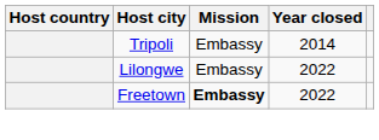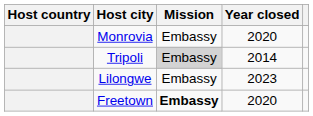 <table class="wikitable plainrowheaders" style="text-align:center;">
 <tr>
 <th scope="col">Host country</th>
 <th scope="col">Host city</th>
 <th scope="col">Mission</th>
 <th scope="col">Year closed</th>
 <th scope="col"></th>
 </tr>
 <tr>
 <th scope="row"></th>
+<td><a href='#'>Monrovia</a></td>
+<td>Embassy</td>
+<td>2020</td>
+<td></td>
+</tr>
+<tr>
+<th scope="row"></th>
 <td><a href='#'>Tripoli</a></td>
-<td>Embassy</td>
+<td style="background: lightgrey;">Embassy</td>
 <td>2014</td>
 <td></td>
 </tr>
 <tr>
 <th scope="row"></th>
 <td><a href='#'>Lilongwe</a></td>
 <td>Embassy</td>
-<td>2022</td>
+<td>2023</td>
 <td></td>
 </tr>
 <tr>
 <th scope="row"></th>
 <td><a href='#'>Freetown</a></td>
 <td><strong>Embassy</strong></td>
-<td>2022</td>
+<td>2020</td>
 <td></td>
 </tr>
 </table>
